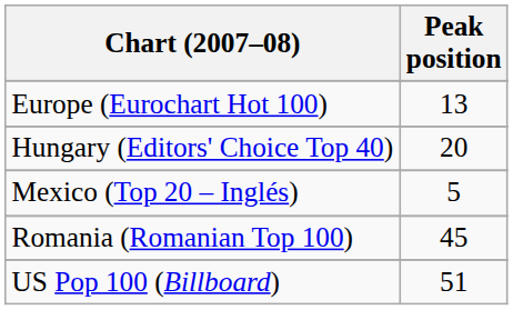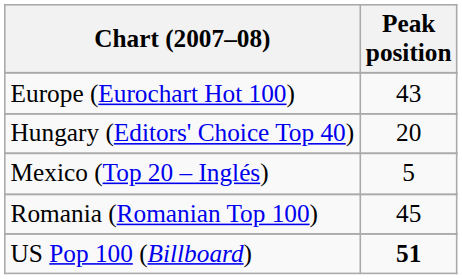 <table class="wikitable sortable">
 <tr>
 <th>Chart (2007–08)</th>
 <th>Peak<br>position</th>
 </tr>
 <tr>
 </tr>
 <tr>
 </tr>
 <tr>
 </tr>
 <tr>
 </tr>
 <tr>
 </tr>
 <tr>
 <td align="left">Europe (<a href='#'>Eurochart Hot 100</a>)</td>
-<td style="text-align:center;">13</td>
+<td style="text-align:center;">43</td>
 </tr>
 <tr>
 </tr>
 <tr>
 </tr>
 <tr>
 </tr>
 <tr>
 <td align="left">Hungary (<a href='#'>Editors' Choice Top 40</a>)</td>
 <td style="text-align:center;">20</td>
 </tr>
 <tr>
 </tr>
 <tr>
 <td align="left">Mexico (<a href='#'>Top 20 – Inglés</a>)</td>
 <td style="text-align:center;">5</td>
 </tr>
 <tr>
 </tr>
 <tr>
 </tr>
 <tr>
 <td align="left">Romania (<a href='#'>Romanian Top 100</a>)</td>
 <td style="text-align:center;">45</td>
 </tr>
 <tr>
 </tr>
 <tr>
 </tr>
 <tr>
 </tr>
 <tr>
 </tr>
 <tr>
 </tr>
 <tr>
 <td align="left">US <a href='#'>Pop 100</a> (<em><a href='#'>Billboard</a></em>)</td>
-<td style="text-align:center;">51</td>
+<td style="text-align:center;"><strong>51</strong></td>
 </tr>
 </table>
